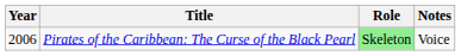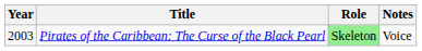 <table class="wikitable">
 <tr>
 <th>Year</th>
 <th>Title</th>
 <th>Role</th>
 <th>Notes</th>
 </tr>
 <tr>
-<td>2006</td>
+<td>2003</td>
 <td><em><a href='#'>Pirates of the Caribbean: The Curse of the Black Pearl</a></em></td>
 <td style="background: lightgreen;">Skeleton</td>
 <td>Voice</td>
 </tr>
 </table>
